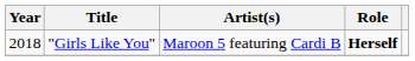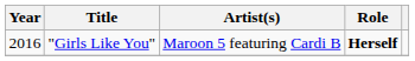 <table class="wikitable sortable">
 <tr>
 <th>Year</th>
 <th>Title</th>
 <th>Artist(s)</th>
 <th>Role</th>
 <th class="unsortable"></th>
 </tr>
 <tr>
-<td>2018</td>
+<td>2016</td>
 <td>"<a href='#'>Girls Like You</a>" </td>
 <td><a href='#'>Maroon 5</a> featuring <a href='#'>Cardi B</a></td>
 <td><strong>Herself</strong></td>
 <td></td>
 </tr>
 <tr>
 </tr>
 </table>
